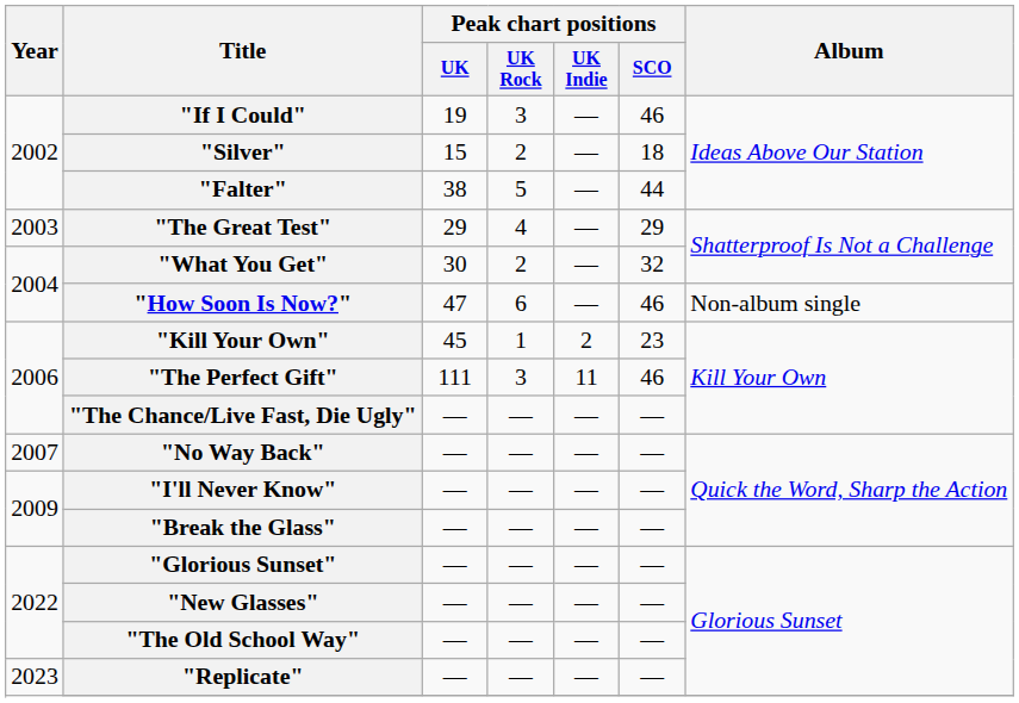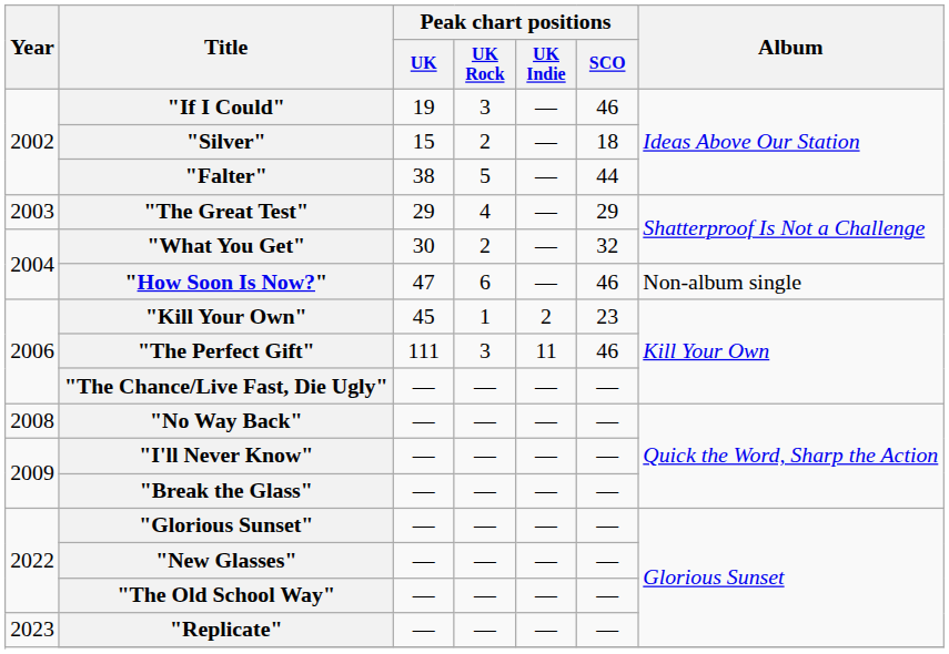 <table class="wikitable plainrowheaders" style="text-align:left;">
 <tr>
 <th scope="col" rowspan="2">Year</th>
 <th scope="col" rowspan="2">Title</th>
 <th scope="col" colspan="4">Peak chart positions</th>
 <th scope="col" rowspan="2">Album</th>
 </tr>
 <tr>
 <th scope="col" style="width:3em;font-size:80%;"><a href='#'>UK</a></th>
 <th scope="col" style="width:3em;font-size:80%;"><a href='#'>UK<br>Rock</a></th>
 <th scope="col" style="width:3em;font-size:80%;"><a href='#'>UK<br>Indie</a></th>
 <th scope="col" style="width:3em;font-size:80%;"><a href='#'>SCO</a></th>
 </tr>
 <tr>
 <td rowspan="3">2002</td>
 <th scope="row">"If I Could"</th>
 <td style="text-align:center;">19</td>
 <td style="text-align:center;">3</td>
 <td style="text-align:center;">—</td>
 <td style="text-align:center;">46</td>
 <td rowspan="3"><em><a href='#'>Ideas Above Our Station</a></em></td>
 </tr>
 <tr>
 <th scope="row">"Silver"</th>
 <td style="text-align:center;">15</td>
 <td style="text-align:center;">2</td>
 <td style="text-align:center;">—</td>
 <td style="text-align:center;">18</td>
 </tr>
 <tr>
 <th scope="row">"Falter"</th>
 <td style="text-align:center;">38</td>
 <td style="text-align:center;">5</td>
 <td style="text-align:center;">—</td>
 <td style="text-align:center;">44</td>
 </tr>
 <tr>
 <td rowspan="1">2003</td>
 <th scope="row">"The Great Test"</th>
 <td style="text-align:center;">29</td>
 <td style="text-align:center;">4</td>
 <td style="text-align:center;">—</td>
 <td style="text-align:center;">29</td>
 <td rowspan="2"><em><a href='#'>Shatterproof Is Not a Challenge</a></em></td>
 </tr>
 <tr>
 <td rowspan="2">2004</td>
 <th scope="row">"What You Get"</th>
 <td style="text-align:center;">30</td>
 <td style="text-align:center;">2</td>
 <td style="text-align:center;">—</td>
 <td style="text-align:center;">32</td>
 </tr>
 <tr>
 <th scope="row">"<a href='#'>How Soon Is Now?</a>"</th>
 <td style="text-align:center;">47</td>
 <td style="text-align:center;">6</td>
 <td style="text-align:center;">—</td>
 <td style="text-align:center;">46</td>
 <td rowspan="1">Non-album single</td>
 </tr>
 <tr>
 <td rowspan="3">2006</td>
 <th scope="row">"Kill Your Own"</th>
 <td style="text-align:center;">45</td>
 <td style="text-align:center;">1</td>
 <td style="text-align:center;">2</td>
 <td style="text-align:center;">23</td>
 <td rowspan="3"><em><a href='#'>Kill Your Own</a></em></td>
 </tr>
 <tr>
 <th scope="row">"The Perfect Gift"</th>
 <td style="text-align:center;">111</td>
 <td style="text-align:center;">3</td>
 <td style="text-align:center;">11</td>
 <td style="text-align:center;">46</td>
 </tr>
 <tr>
 <th scope="row">"The Chance/Live Fast, Die Ugly"</th>
 <td style="text-align:center;">—</td>
 <td style="text-align:center;">—</td>
 <td style="text-align:center;">—</td>
 <td style="text-align:center;">—</td>
 </tr>
 <tr>
-<td rowspan="1">2007</td>
+<td rowspan="1">2008</td>
 <th scope="row">"No Way Back"</th>
 <td style="text-align:center;">—</td>
 <td style="text-align:center;">—</td>
 <td style="text-align:center;">—</td>
 <td style="text-align:center;">—</td>
 <td rowspan="3"><em><a href='#'>Quick the Word, Sharp the Action</a></em></td>
 </tr>
 <tr>
 <td rowspan="2">2009</td>
 <th scope="row">"I'll Never Know"</th>
 <td style="text-align:center;">—</td>
 <td style="text-align:center;">—</td>
 <td style="text-align:center;">—</td>
 <td style="text-align:center;">—</td>
 </tr>
 <tr>
 <th scope="row">"Break the Glass"</th>
 <td style="text-align:center;">—</td>
 <td style="text-align:center;">—</td>
 <td style="text-align:center;">—</td>
 <td style="text-align:center;">—</td>
 </tr>
 <tr>
 <td rowspan="3">2022</td>
 <th scope="row">"Glorious Sunset"</th>
 <td style="text-align:center;">—</td>
 <td style="text-align:center;">—</td>
 <td style="text-align:center;">—</td>
 <td style="text-align:center;">—</td>
 <td rowspan="4"><em><a href='#'>Glorious Sunset</a></em></td>
 </tr>
 <tr>
 <th scope="row">"New Glasses"</th>
 <td style="text-align:center;">—</td>
 <td style="text-align:center;">—</td>
 <td style="text-align:center;">—</td>
 <td style="text-align:center;">—</td>
 </tr>
 <tr>
 <th scope="row">"The Old School Way"</th>
 <td style="text-align:center;">—</td>
 <td style="text-align:center;">—</td>
 <td style="text-align:center;">—</td>
 <td style="text-align:center;">—</td>
 </tr>
 <tr>
 <td rowspan="2">2023</td>
 <th scope="row">"Replicate"</th>
 <td style="text-align:center;">—</td>
 <td style="text-align:center;">—</td>
 <td style="text-align:center;">—</td>
 <td style="text-align:center;">—</td>
 </tr>
 <tr>
 </tr>
 </table>
